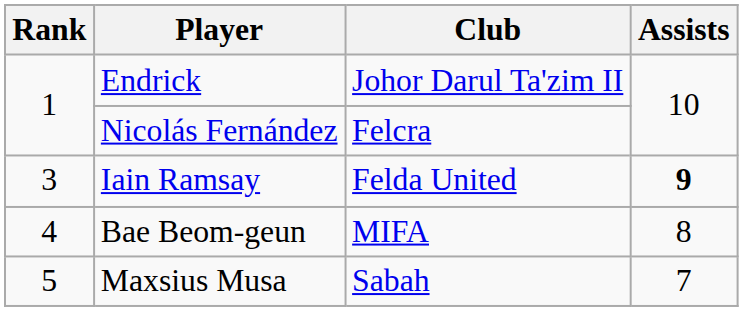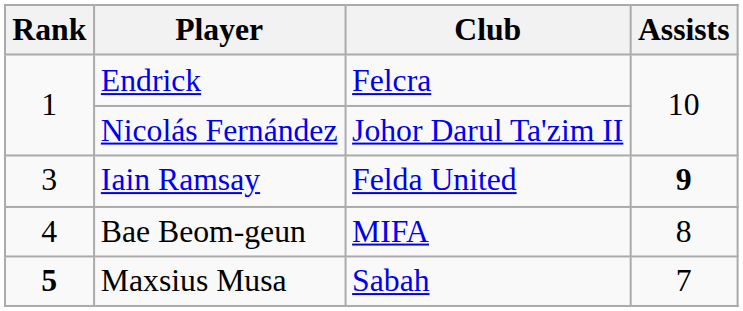 <table class="wikitable">
 <tr>
 <th>Rank</th>
 <th>Player</th>
 <th>Club</th>
 <th>Assists</th>
 </tr>
 <tr>
 <td align=center rowspan=2>1</td>
 <td> <a href='#'>Endrick</a></td>
-<td><a href='#'>Johor Darul Ta'zim II</a></td>
+<td><a href='#'>Felcra</a></td>
 <td align=center rowspan=2>10</td>
 </tr>
 <tr>
 <td> <a href='#'>Nicolás Fernández</a></td>
-<td><a href='#'>Felcra</a></td>
+<td><a href='#'>Johor Darul Ta'zim II</a></td>
 </tr>
 <tr>
 <td align=center rowspan=1>3</td>
 <td> <a href='#'>Iain Ramsay</a></td>
 <td><a href='#'>Felda United</a></td>
 <td align=center rowspan=1><strong>9</strong></td>
 </tr>
 <tr>
 <td align=center rowspan=1>4</td>
 <td> Bae Beom-geun</td>
 <td><a href='#'>MIFA</a></td>
 <td align=center rowspan=1>8</td>
 </tr>
 <tr>
-<td align=center rowspan=1>5</td>
+<td align=center rowspan=1><strong>5</strong></td>
 <td> Maxsius Musa</td>
 <td><a href='#'>Sabah</a></td>
 <td align=center rowspan=1>7</td>
 </tr>
 </table>
